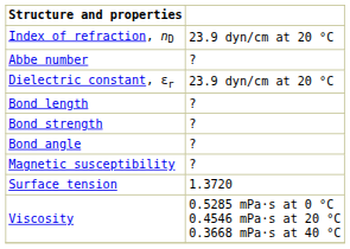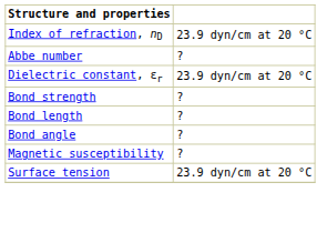 <table border="1" cellspacing="0" cellpadding="3" style="margin: 0 0 0 0.5em; background: #FFFFFF; border-collapse: collapse; border-color: #C0C090;">
 <tr>
 <th>Structure and properties</th>
 </tr>
 <tr>
 <td><a href='#'>Index of refraction</a>, <em>n</em><sub>D</sub></td>
 <td>23.9 dyn/cm at 20 °C</td>
 </tr>
 <tr>
 <td><a href='#'>Abbe number</a></td>
 <td>? </td>
 </tr>
 <tr>
 <td><a href='#'>Dielectric constant</a>, ε<sub>r</sub></td>
 <td>23.9 dyn/cm at 20 °C</td>
 </tr>
 <tr>
-<td><a href='#'>Bond length</a></td>
+<td><a href='#'>Bond strength</a></td>
 <td>? </td>
 </tr>
 <tr>
-<td><a href='#'>Bond strength</a></td>
+<td><a href='#'>Bond length</a></td>
 <td>? </td>
 </tr>
 <tr>
 <td><a href='#'>Bond angle</a></td>
 <td>? </td>
 </tr>
 <tr>
 <td><a href='#'>Magnetic susceptibility</a></td>
 <td>? </td>
 </tr>
 <tr>
 <td><a href='#'>Surface tension</a></td>
-<td>1.3720</td>
-</tr>
-<tr>
-<td><a href='#'>Viscosity</a></td>
-<td>0.5285 mPa·s at 0 °C<br>0.4546 mPa·s at 20 °C<br>0.3668 mPa·s at 40 °C</td>
+<td>23.9 dyn/cm at 20 °C</td>
 </tr>
 <tr>
 </tr>
 </table>
